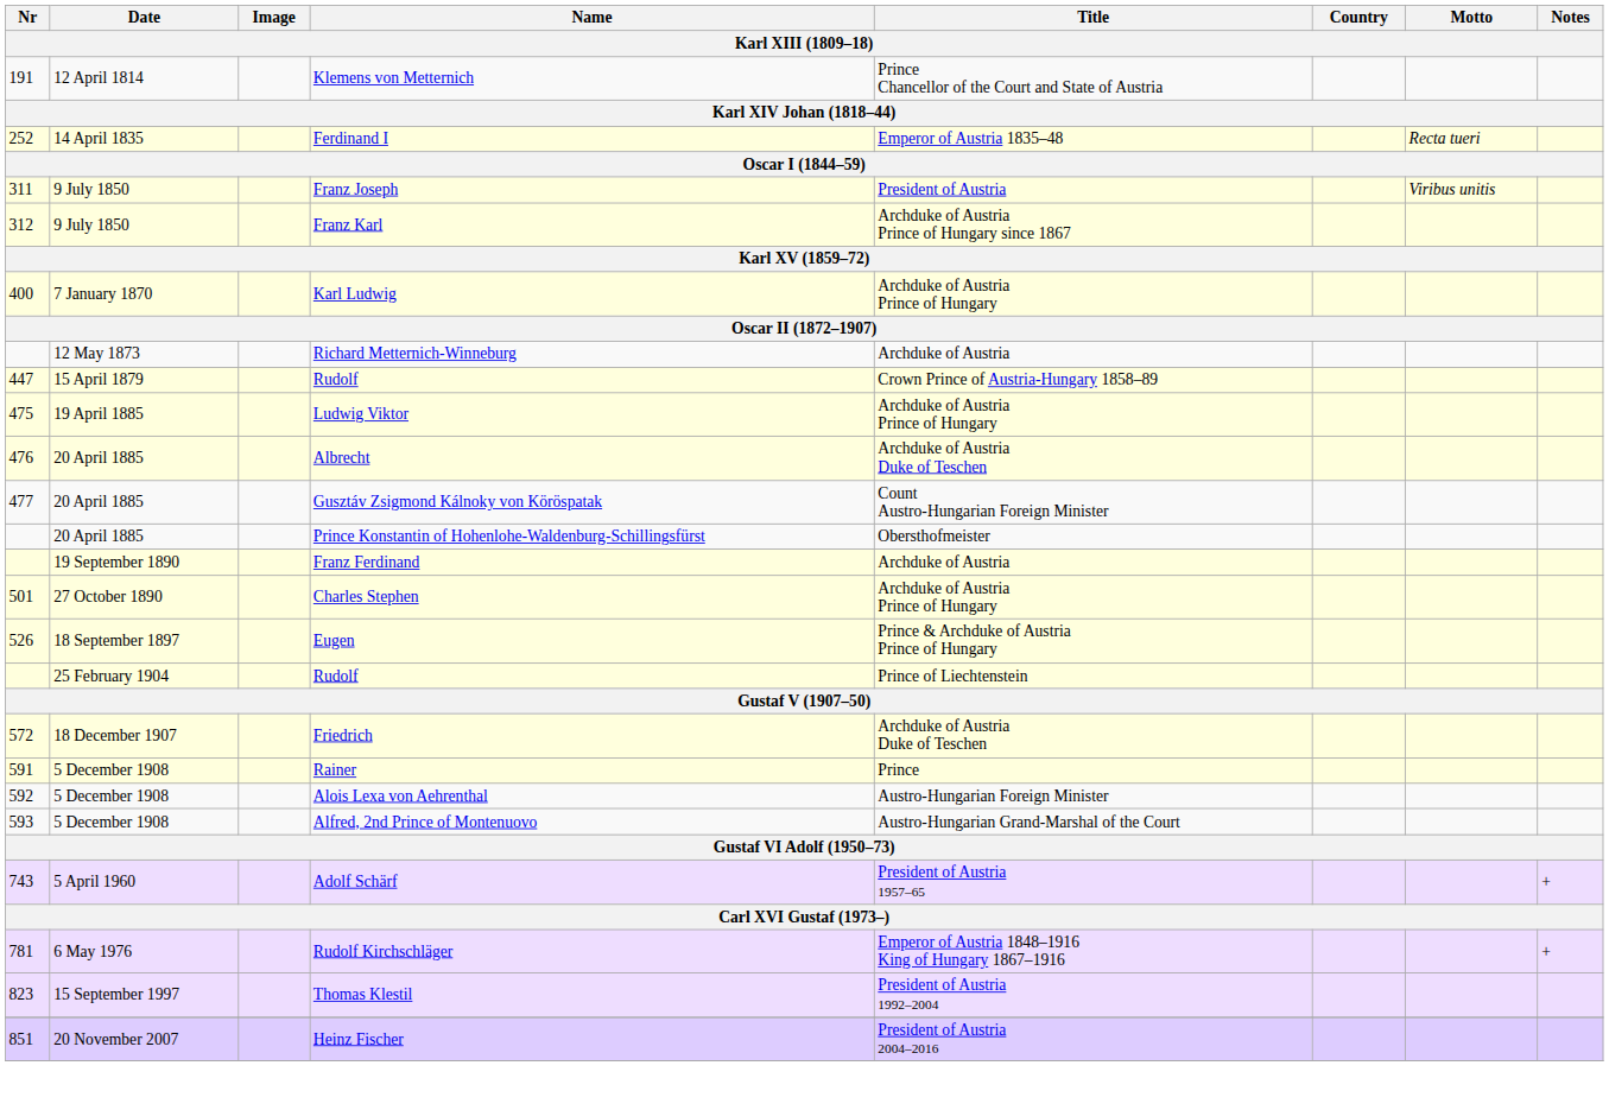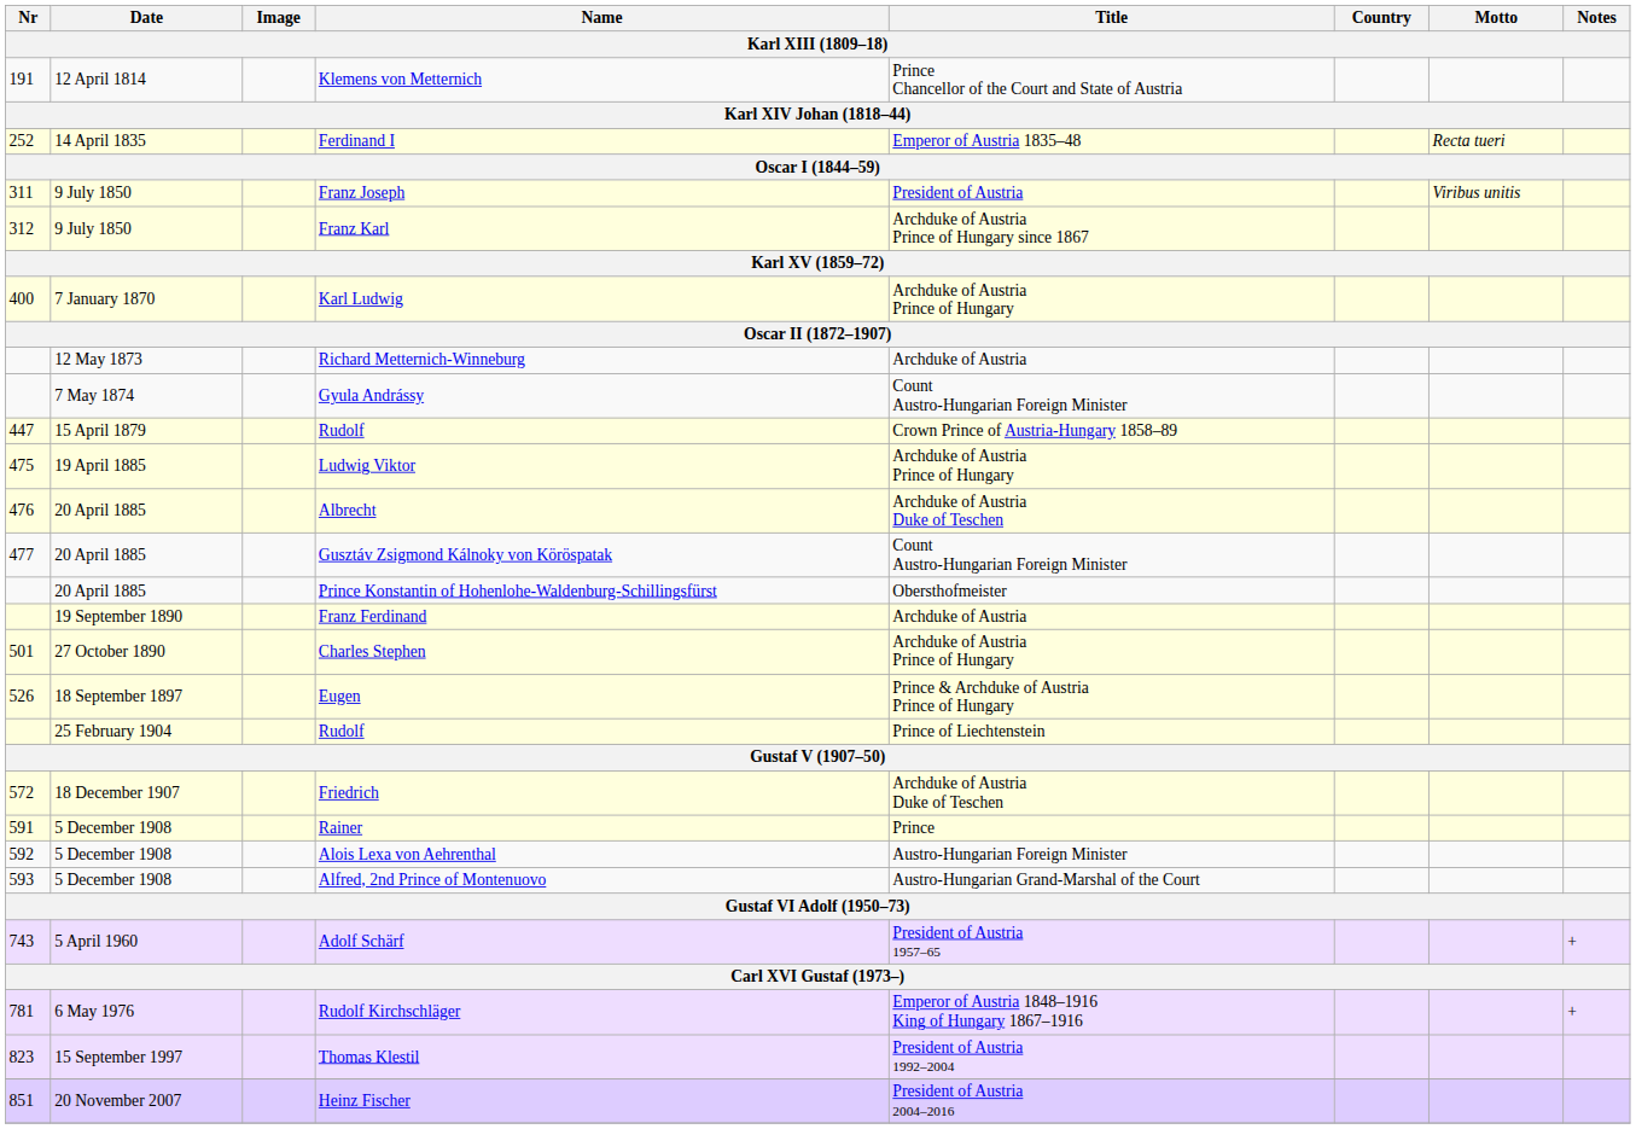 <table class="wikitable" width=100%>
 <tr>
 <th>Nr</th>
 <th>Date</th>
 <th>Image</th>
 <th>Name</th>
 <th>Title</th>
 <th>Country</th>
 <th>Motto</th>
 <th>Notes</th>
 </tr>
 <tr>
 <th colspan=8>Karl XIII (1809–18)</th>
 </tr>
 <tr>
 <td>191</td>
 <td>12 April 1814</td>
 <td></td>
 <td><a href='#'>Klemens von Metternich</a></td>
 <td>Prince<br>Chancellor of the Court and State of Austria</td>
 <td></td>
 <td></td>
 <td></td>
 </tr>
 <tr>
 <th colspan=8>Karl XIV Johan (1818–44)</th>
 </tr>
 <tr bgcolor="#FFFFDD">
 <td>252</td>
 <td>14 April 1835</td>
 <td></td>
 <td><a href='#'>Ferdinand I</a></td>
 <td><a href='#'>Emperor of Austria</a> 1835–48</td>
 <td></td>
 <td><em>Recta tueri</em></td>
 <td></td>
 </tr>
 <tr>
 <th colspan=8>Oscar I (1844–59)</th>
 </tr>
 <tr bgcolor="#FFFFDD">
 <td>311</td>
 <td>9 July 1850</td>
 <td></td>
 <td><a href='#'>Franz Joseph</a></td>
 <td><a href='#'>President of Austria</a></td>
 <td></td>
 <td><em>Viribus unitis</em></td>
 <td></td>
 </tr>
 <tr bgcolor="#FFFFDD">
 <td>312</td>
 <td>9 July 1850</td>
 <td></td>
 <td><a href='#'>Franz Karl</a></td>
 <td>Archduke of Austria<br>Prince of Hungary since 1867</td>
 <td></td>
 <td></td>
 <td></td>
 </tr>
 <tr>
 <th colspan=8>Karl XV (1859–72)</th>
 </tr>
 <tr bgcolor="#FFFFDD">
 <td>400</td>
 <td>7 January 1870</td>
 <td></td>
 <td><a href='#'>Karl Ludwig</a></td>
 <td>Archduke of Austria<br>Prince of Hungary</td>
 <td></td>
 <td></td>
 <td></td>
 </tr>
 <tr>
 <th colspan=8>Oscar II (1872–1907)</th>
 </tr>
 <tr>
 <td></td>
 <td>12 May 1873</td>
 <td></td>
 <td><a href='#'>Richard Metternich-Winneburg</a></td>
 <td>Archduke of Austria</td>
+<td></td>
+<td></td>
+<td></td>
+</tr>
+<tr>
+<td></td>
+<td>7 May 1874</td>
+<td></td>
+<td><a href='#'>Gyula Andrássy</a></td>
+<td>Count<br>Austro-Hungarian Foreign Minister</td>
 <td></td>
 <td></td>
 <td></td>
 </tr>
 <tr bgcolor="#FFFFDD">
 <td>447</td>
 <td>15 April 1879</td>
 <td></td>
 <td><a href='#'>Rudolf</a></td>
 <td>Crown Prince of <a href='#'>Austria-Hungary</a> 1858–89</td>
 <td></td>
 <td></td>
 <td></td>
 </tr>
 <tr bgcolor="#FFFFDD">
 <td>475</td>
 <td>19 April 1885</td>
 <td></td>
 <td><a href='#'>Ludwig Viktor</a></td>
 <td>Archduke of Austria<br>Prince of Hungary</td>
 <td></td>
 <td></td>
 <td></td>
 </tr>
 <tr bgcolor="#FFFFDD">
 <td>476</td>
 <td>20 April 1885</td>
 <td></td>
 <td><a href='#'>Albrecht</a></td>
 <td>Archduke of Austria<br> <a href='#'>Duke of Teschen</a></td>
 <td></td>
 <td></td>
 <td></td>
 </tr>
 <tr>
 <td>477</td>
 <td>20 April 1885</td>
 <td></td>
 <td><a href='#'>Gusztáv Zsigmond Kálnoky von Köröspatak</a></td>
 <td>Count<br>Austro-Hungarian Foreign Minister</td>
 <td></td>
 <td></td>
 <td></td>
 </tr>
 <tr>
 <td></td>
 <td>20 April 1885</td>
 <td></td>
 <td><a href='#'>Prince Konstantin of Hohenlohe-Waldenburg-Schillingsfürst</a></td>
 <td>Obersthofmeister</td>
 <td></td>
 <td></td>
 <td></td>
 </tr>
 <tr bgcolor="#FFFFDD">
 <td></td>
 <td>19 September 1890</td>
 <td></td>
 <td><a href='#'>Franz Ferdinand</a></td>
 <td>Archduke of Austria</td>
 <td></td>
 <td></td>
 <td></td>
 </tr>
 <tr bgcolor="#FFFFDD">
 <td>501</td>
 <td>27 October 1890</td>
 <td></td>
 <td><a href='#'>Charles Stephen</a></td>
 <td>Archduke of Austria<br>Prince of Hungary</td>
 <td></td>
 <td></td>
 <td></td>
 </tr>
 <tr bgcolor="#FFFFDD">
 <td>526</td>
 <td>18 September 1897</td>
 <td></td>
 <td><a href='#'>Eugen</a></td>
 <td>Prince & Archduke of Austria<br>Prince of Hungary</td>
 <td></td>
 <td></td>
 <td></td>
 </tr>
 <tr bgcolor="#FFFFDD">
 <td></td>
 <td>25 February 1904</td>
 <td></td>
 <td><a href='#'>Rudolf</a></td>
 <td>Prince of Liechtenstein</td>
 <td></td>
 <td></td>
 <td></td>
 </tr>
 <tr>
 <th colspan=8>Gustaf V (1907–50)</th>
 </tr>
 <tr bgcolor="#FFFFDD">
 <td>572</td>
 <td>18 December 1907</td>
 <td></td>
 <td><a href='#'>Friedrich</a></td>
 <td>Archduke of Austria<br>Duke of Teschen</td>
 <td></td>
 <td></td>
 <td></td>
 </tr>
 <tr bgcolor="#FFFFDD">
 <td>591</td>
 <td>5 December 1908</td>
 <td></td>
 <td><a href='#'>Rainer</a></td>
 <td>Prince</td>
 <td></td>
 <td></td>
 <td></td>
 </tr>
 <tr>
 <td>592</td>
 <td>5 December 1908</td>
 <td></td>
 <td><a href='#'>Alois Lexa von Aehrenthal</a></td>
 <td>Austro-Hungarian Foreign Minister</td>
 <td></td>
 <td></td>
 <td></td>
 </tr>
 <tr>
 <td>593</td>
 <td>5 December 1908</td>
 <td></td>
 <td><a href='#'>Alfred, 2nd Prince of Montenuovo</a></td>
 <td>Austro-Hungarian Grand-Marshal of the Court</td>
 <td></td>
 <td></td>
 <td></td>
 </tr>
 <tr>
 <th colspan=8>Gustaf VI Adolf (1950–73)</th>
 </tr>
 <tr bgcolor="#EEDDFF">
 <td>743</td>
 <td>5 April 1960</td>
 <td></td>
 <td><a href='#'>Adolf Schärf</a></td>
 <td><a href='#'>President of Austria</a><br><small>1957–65</small></td>
 <td></td>
 <td></td>
 <td>+</td>
 </tr>
 <tr>
 <th colspan=8>Carl XVI Gustaf (1973–)</th>
 </tr>
 <tr bgcolor="#EEDDFF">
 <td>781</td>
 <td>6 May 1976</td>
 <td></td>
 <td><a href='#'>Rudolf Kirchschläger</a></td>
 <td><a href='#'>Emperor of Austria</a> 1848–1916<br><a href='#'>King of Hungary</a> 1867–1916</td>
 <td></td>
 <td></td>
 <td>+</td>
 </tr>
 <tr bgcolor="#EEDDFF">
 <td>823</td>
 <td>15 September 1997</td>
 <td></td>
 <td><a href='#'>Thomas Klestil</a></td>
 <td><a href='#'>President of Austria</a><br><small>1992–2004</small></td>
 <td></td>
 <td></td>
 <td></td>
 </tr>
 <tr>
 </tr>
 <tr bgcolor="#DDCCFF">
 <td>851</td>
 <td>20 November 2007</td>
 <td></td>
 <td><a href='#'>Heinz Fischer</a></td>
 <td><a href='#'>President of Austria</a><br><small>2004–2016</small></td>
 <td></td>
 <td></td>
 <td></td>
 </tr>
 <tr>
 </tr>
 </table>
